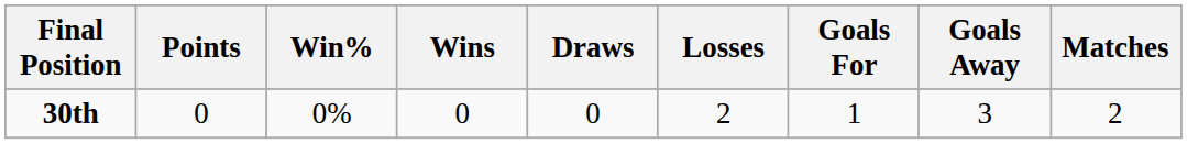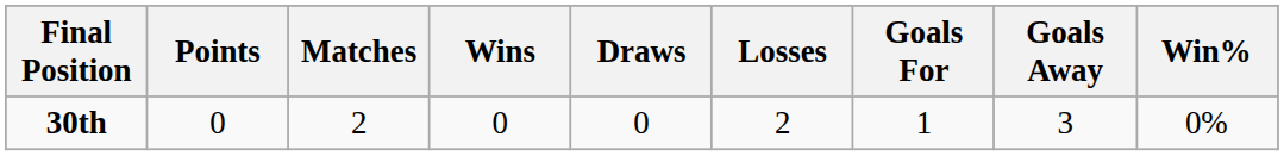 <table class="wikitable" style="font-size: 95%; text-align: center;">
 <tr>
 <th width=60>Final Position</th>
 <th width=60>Points</th>
-<th width=60>Win%</th>
+<th width=60>Matches</th>
 <th width=60>Wins</th>
 <th width=60>Draws</th>
 <th width=60>Losses</th>
 <th width=60>Goals For</th>
 <th width=60>Goals Away</th>
-<th width=60>Matches</th>
+<th width=60>Win%</th>
 </tr>
 <tr>
 <td><strong>30th</strong></td>
 <td>0</td>
-<td>0%</td>
+<td>2</td>
 <td>0</td>
 <td>0</td>
 <td>2</td>
 <td>1</td>
 <td>3</td>
-<td>2</td>
+<td>0%</td>
 </tr>
 </table>
